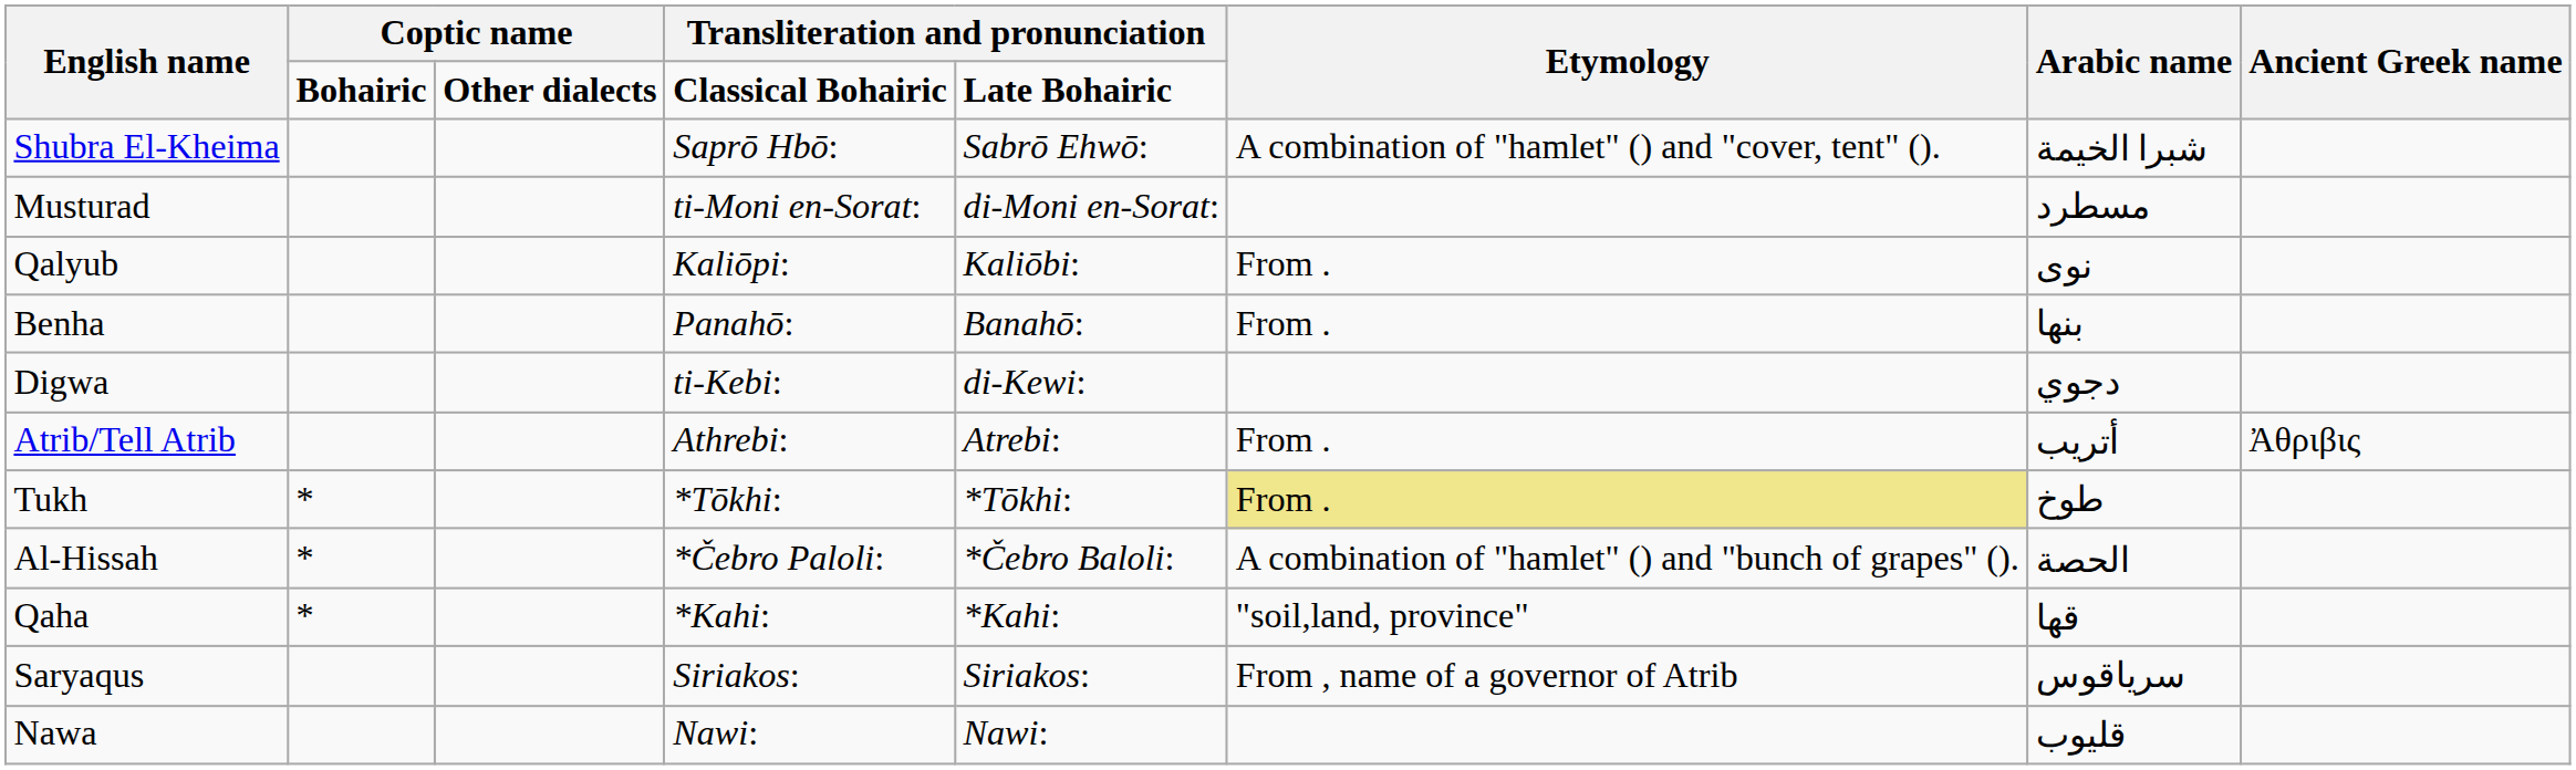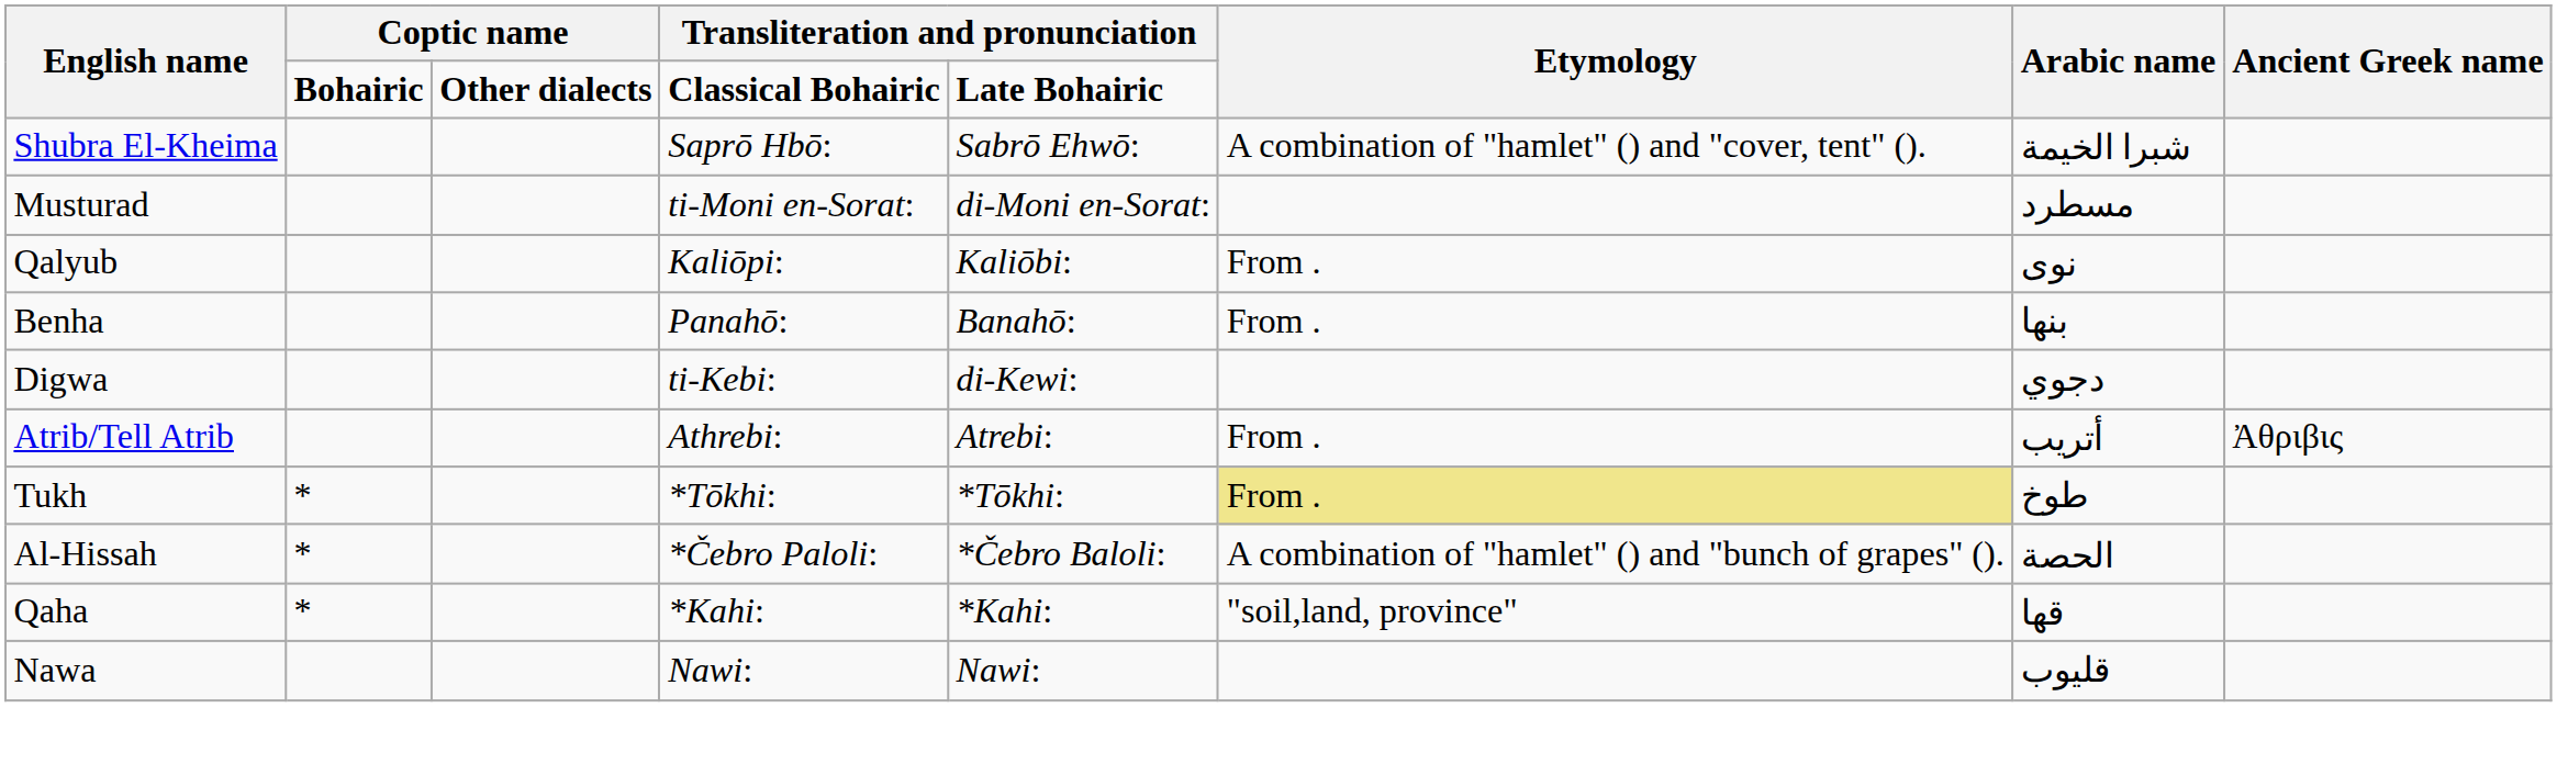 <table class="wikitable">
 <tr>
 <th rowspan="2">English name</th>
 <th colspan="2">Coptic name</th>
 <th colspan="2">Transliteration and pronunciation</th>
 <th rowspan="2">Etymology</th>
 <th rowspan="2">Arabic name</th>
 <th rowspan="2">Ancient Greek name</th>
 </tr>
 <tr>
 <td><strong>Bohairic</strong></td>
 <td><strong>Other dialects</strong></td>
 <td><strong>Classical Bohairic</strong></td>
 <td><strong>Late Bohairic</strong></td>
 </tr>
 <tr>
 <td><a href='#'>Shubra El-Kheima</a></td>
 <td></td>
 <td></td>
 <td><em>Saprō Hbō</em>:<br></td>
 <td><em>Sabrō Ehwō</em>:<br></td>
 <td>A combination of "hamlet" () and "cover, tent" ().</td>
 <td>شبرا الخيمة</td>
 <td></td>
 </tr>
 <tr>
 <td>Musturad</td>
 <td></td>
 <td></td>
 <td><em>ti-Moni en-Sorat</em>: </td>
 <td><em>di-Moni en-Sorat</em>: </td>
 <td></td>
 <td>مسطرد</td>
 <td></td>
 </tr>
 <tr>
 <td>Qalyub</td>
 <td></td>
 <td></td>
 <td><em>Kaliōpi</em>:<br></td>
 <td><em>Kaliōbi</em>:<br></td>
 <td>From .</td>
 <td>نوى</td>
 <td></td>
 </tr>
 <tr>
 <td>Benha</td>
 <td></td>
 <td></td>
 <td><em>Panahō</em>:<br></td>
 <td><em>Banahō</em>:<br></td>
 <td>From .</td>
 <td>بنها</td>
 <td></td>
 </tr>
 <tr>
 <td>Digwa</td>
 <td></td>
 <td></td>
 <td><em>ti-Kebi</em>:<br></td>
 <td><em>di-Kewi</em>:<br></td>
 <td></td>
 <td>دجوي</td>
 <td></td>
 </tr>
 <tr>
 <td><a href='#'>Atrib/Tell Atrib</a></td>
 <td></td>
 <td></td>
 <td><em>Athrebi</em>:<br></td>
 <td><em>Atrebi</em>:<br></td>
 <td>From .</td>
 <td>أتريب</td>
 <td>Ἀθριβις</td>
 </tr>
 <tr>
 <td>Tukh</td>
 <td>*</td>
 <td></td>
 <td><em>*Tōkhi</em>: </td>
 <td><em>*Tōkhi</em>: </td>
 <td style="background: khaki;">From .</td>
 <td>طوخ</td>
 <td></td>
 </tr>
 <tr>
 <td>Al-Hissah</td>
 <td>*</td>
 <td></td>
 <td><em>*Čebro Paloli</em>: </td>
 <td><em>*Čebro Baloli</em>:<br></td>
 <td>A combination of "hamlet" () and "bunch of grapes" ().</td>
 <td>الحصة</td>
 <td></td>
 </tr>
 <tr>
 <td>Qaha</td>
 <td>*</td>
 <td></td>
 <td><em>*Kahi</em>: </td>
 <td><em>*Kahi</em>: </td>
 <td>"soil,land, province"</td>
 <td>قها</td>
 <td></td>
 </tr>
 <tr>
-<td>Saryaqus</td>
-<td></td>
-<td></td>
-<td><em>Siriakos</em>:<br></td>
-<td><em>Siriakos</em>:<br></td>
-<td>From , name of a governor of Atrib</td>
-<td>سرياقوس</td>
-<td></td>
-</tr>
-<tr>
 <td>Nawa</td>
 <td></td>
 <td></td>
 <td><em>Nawi</em>: </td>
 <td><em>Nawi</em>: </td>
 <td></td>
 <td>قليوب</td>
 <td></td>
 </tr>
 </table>
